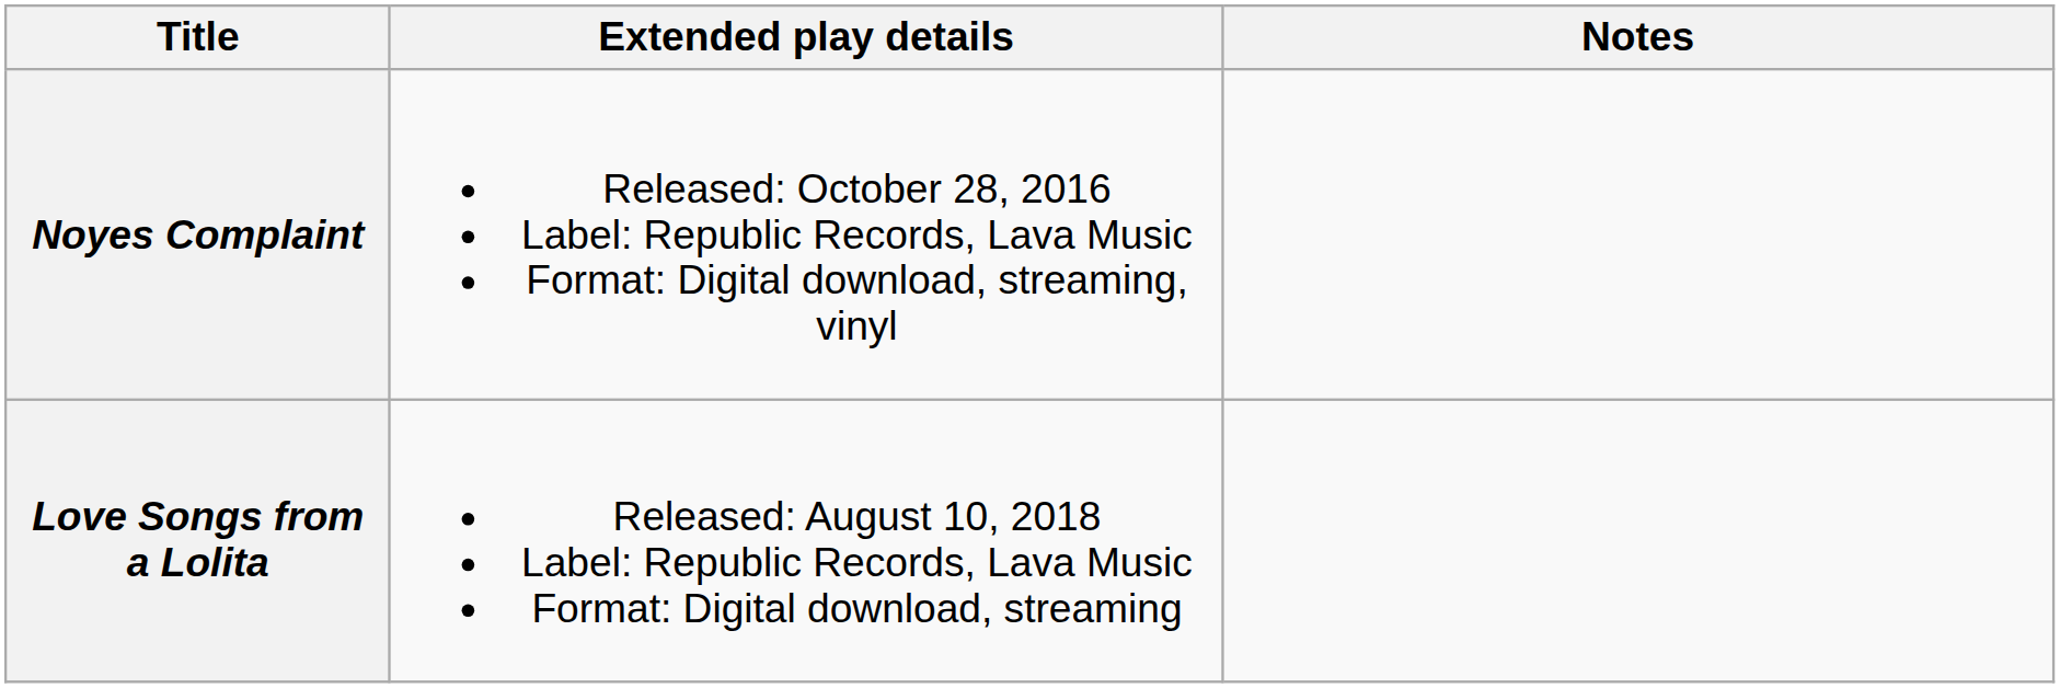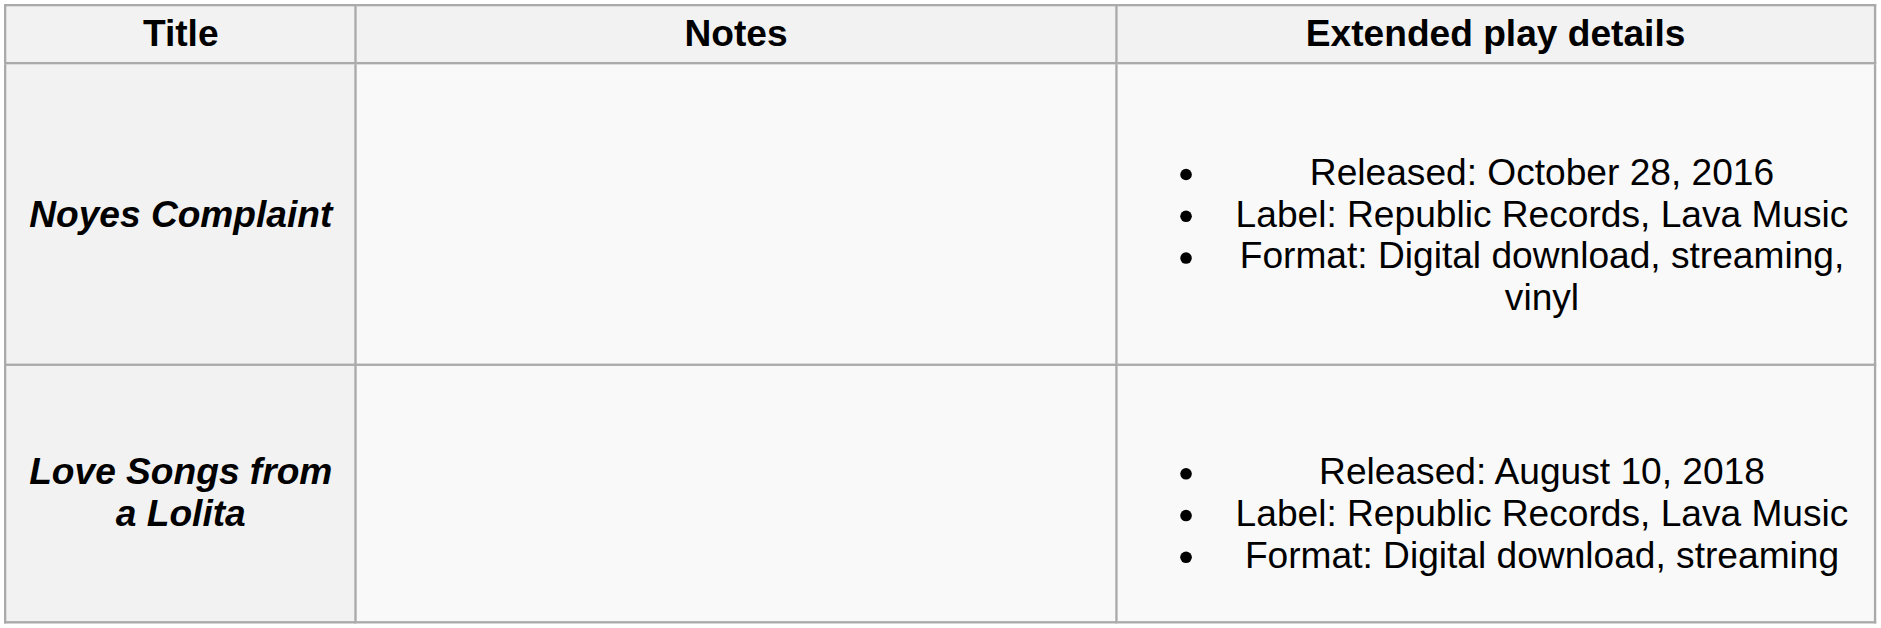 <table class="wikitable plainrowheaders" style="text-align:center;">
 <tr>
 <th scope="col" style="width:9em;">Title</th>
+<th scope="col" style="width:20em;">Notes</th>
 <th scope="col" style="width:20em;">Extended play details</th>
-<th scope="col" style="width:20em;">Notes</th>
 </tr>
 <tr>
 <th scope="row"><em>Noyes Complaint</em></th>
+<td><br></td>
 <td><br><ul><li>Released: October 28, 2016</li><li>Label: Republic Records, Lava Music</li><li>Format: Digital download, streaming, vinyl</li></ul></td>
-<td><br></td>
 </tr>
 <tr>
 <th scope="row"><em>Love Songs from a Lolita</em></th>
+<td><br></td>
 <td><br><ul><li>Released: August 10, 2018</li><li>Label: Republic Records, Lava Music</li><li>Format: Digital download, streaming</li></ul></td>
-<td><br></td>
 </tr>
 </table>
